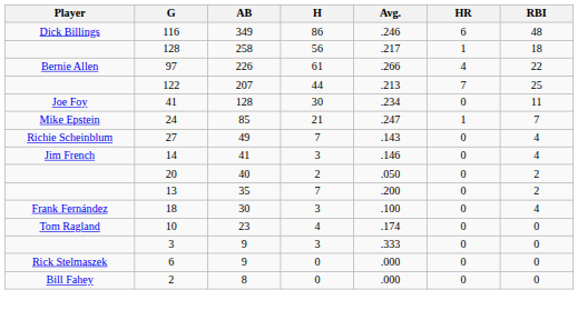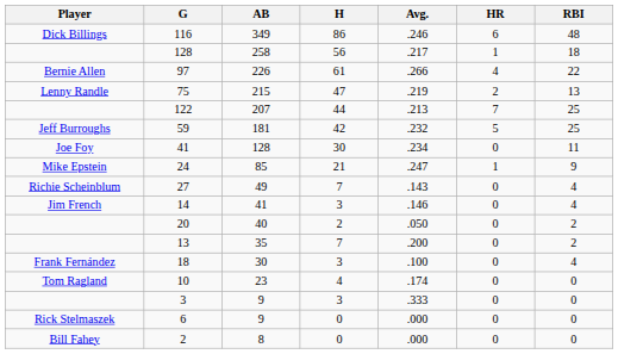 <table class="wikitable sortable">
 <tr>
 <th bgcolor="#DDDDFF" width="16%">Player</th>
 <th bgcolor="#DDDDFF" width="9%">G</th>
 <th bgcolor="#DDDDFF" width="9%">AB</th>
 <th bgcolor="#DDDDFF" width="9%">H</th>
 <th bgcolor="#DDDDFF" width="9%">Avg.</th>
 <th bgcolor="#DDDDFF" width="9%">HR</th>
 <th bgcolor="#DDDDFF" width="9%">RBI</th>
 </tr>
 <tr align="center">
 <td><a href='#'>Dick Billings</a></td>
 <td>116</td>
 <td>349</td>
 <td>86</td>
 <td>.246</td>
 <td>6</td>
 <td>48</td>
 </tr>
 <tr align=center>
 <td></td>
 <td>128</td>
 <td>258</td>
 <td>56</td>
 <td>.217</td>
 <td>1</td>
 <td>18</td>
 </tr>
 <tr align="center">
 <td><a href='#'>Bernie Allen</a></td>
 <td>97</td>
 <td>226</td>
 <td>61</td>
 <td>.266</td>
 <td>4</td>
 <td>22</td>
 </tr>
 <tr align=center>
+<td><a href='#'>Lenny Randle</a></td>
+<td>75</td>
+<td>215</td>
+<td>47</td>
+<td>.219</td>
+<td>2</td>
+<td>13</td>
+</tr>
+<tr align=center>
 <td></td>
 <td>122</td>
 <td>207</td>
 <td>44</td>
 <td>.213</td>
 <td>7</td>
+<td>25</td>
+</tr>
+<tr align="center">
+<td><a href='#'>Jeff Burroughs</a></td>
+<td>59</td>
+<td>181</td>
+<td>42</td>
+<td>.232</td>
+<td>5</td>
 <td>25</td>
 </tr>
 <tr align=center>
 <td><a href='#'>Joe Foy</a></td>
 <td>41</td>
 <td>128</td>
 <td>30</td>
 <td>.234</td>
 <td>0</td>
 <td>11</td>
 </tr>
 <tr align=center>
 <td><a href='#'>Mike Epstein</a></td>
 <td>24</td>
 <td>85</td>
 <td>21</td>
 <td>.247</td>
 <td>1</td>
-<td>7</td>
+<td>9</td>
 </tr>
 <tr align=center>
 <td><a href='#'>Richie Scheinblum</a></td>
 <td>27</td>
 <td>49</td>
 <td>7</td>
 <td>.143</td>
 <td>0</td>
 <td>4</td>
 </tr>
 <tr align=center>
 <td><a href='#'>Jim French</a></td>
 <td>14</td>
 <td>41</td>
 <td>3</td>
 <td>.146</td>
 <td>0</td>
 <td>4</td>
 </tr>
 <tr align=center>
 <td></td>
 <td>20</td>
 <td>40</td>
 <td>2</td>
 <td>.050</td>
 <td>0</td>
 <td>2</td>
 </tr>
 <tr align="center">
 <td></td>
 <td>13</td>
 <td>35</td>
 <td>7</td>
 <td>.200</td>
 <td>0</td>
 <td>2</td>
 </tr>
 <tr align="center">
 <td><a href='#'>Frank Fernández</a></td>
 <td>18</td>
 <td>30</td>
 <td>3</td>
 <td>.100</td>
 <td>0</td>
 <td>4</td>
 </tr>
 <tr align=center>
 <td><a href='#'>Tom Ragland</a></td>
 <td>10</td>
 <td>23</td>
 <td>4</td>
 <td>.174</td>
 <td>0</td>
 <td>0</td>
 </tr>
 <tr align=center>
 <td></td>
 <td>3</td>
 <td>9</td>
 <td>3</td>
 <td>.333</td>
 <td>0</td>
 <td>0</td>
 </tr>
 <tr align="center">
 <td><a href='#'>Rick Stelmaszek</a></td>
 <td>6</td>
 <td>9</td>
 <td>0</td>
 <td>.000</td>
 <td>0</td>
 <td>0</td>
 </tr>
 <tr align=center>
 <td><a href='#'>Bill Fahey</a></td>
 <td>2</td>
 <td>8</td>
 <td>0</td>
 <td>.000</td>
 <td>0</td>
 <td>0</td>
 </tr>
 </table>
